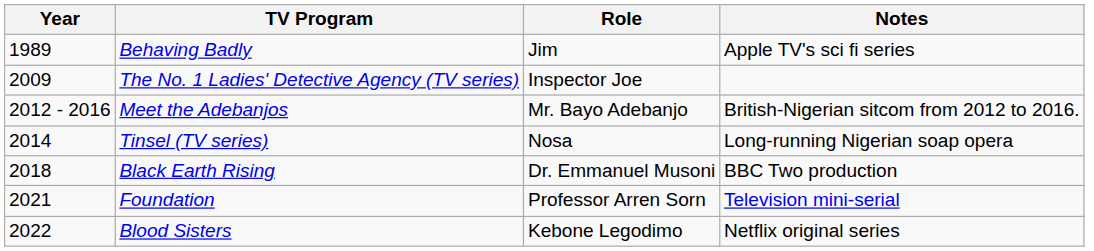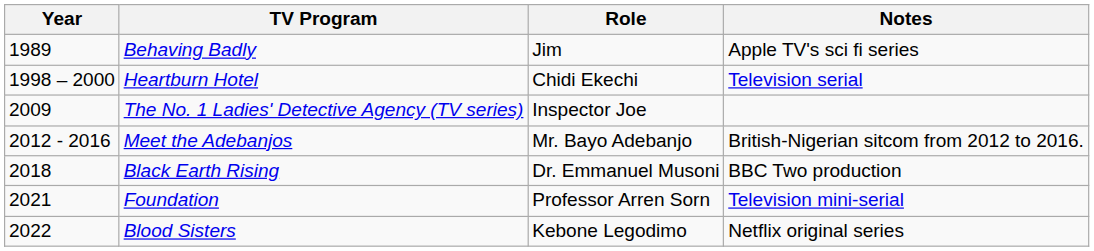 <table class="wikitable sortable ">
 <tr>
 <th>Year</th>
 <th class="unsortable">TV Program</th>
 <th class="unsortable">Role</th>
 <th class="unsortable">Notes</th>
 </tr>
 <tr>
 <td>1989</td>
 <td><em><a href='#'>Behaving Badly</a></em></td>
 <td>Jim</td>
 <td>Apple TV's sci fi series</td>
 </tr>
 <tr>
+<td>1998 – 2000</td>
+<td><em><a href='#'>Heartburn Hotel</a></em></td>
+<td>Chidi Ekechi</td>
+<td><a href='#'>Television serial</a></td>
+</tr>
+<tr>
 <td>2009</td>
 <td><em><a href='#'>The No. 1 Ladies' Detective Agency (TV series)</a></em></td>
 <td>Inspector Joe</td>
 <td></td>
 </tr>
 <tr>
 <td>2012 - 2016</td>
 <td><em><a href='#'>Meet the Adebanjos</a></em></td>
 <td>Mr. Bayo Adebanjo</td>
 <td>British-Nigerian sitcom from 2012 to 2016.</td>
-</tr>
-<tr>
-<td>2014</td>
-<td><em><a href='#'>Tinsel (TV series)</a></em></td>
-<td>Nosa</td>
-<td>Long-running Nigerian soap opera</td>
 </tr>
 <tr>
 <td>2018</td>
 <td><em><a href='#'>Black Earth Rising</a></em></td>
 <td>Dr. Emmanuel Musoni</td>
 <td>BBC Two production</td>
 </tr>
 <tr>
 <td>2021</td>
 <td><em><a href='#'>Foundation</a></em></td>
 <td>Professor Arren Sorn</td>
 <td><a href='#'>Television mini-serial</a></td>
 </tr>
 <tr>
 <td>2022</td>
 <td><a href='#'><em>Blood Sisters</em></a></td>
 <td>Kebone Legodimo</td>
 <td>Netflix original series</td>
 </tr>
 </table>
